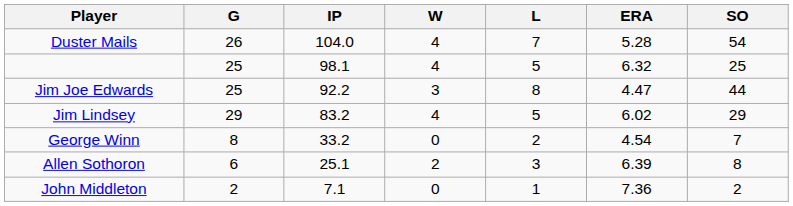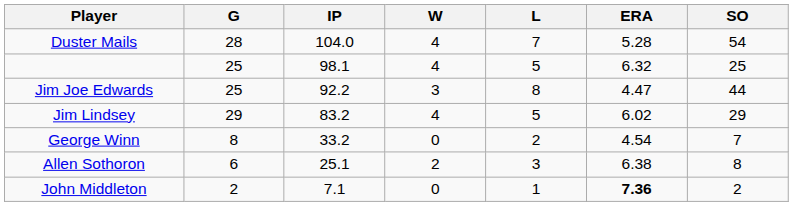 <table class="wikitable sortable">
 <tr>
 <th bgcolor="#DDDDFF" width="16%">Player</th>
 <th bgcolor="#DDDDFF" width="9%">G</th>
 <th bgcolor="#DDDDFF" width="9%">IP</th>
 <th bgcolor="#DDDDFF" width="9%">W</th>
 <th bgcolor="#DDDDFF" width="9%">L</th>
 <th bgcolor="#DDDDFF" width="9%">ERA</th>
 <th bgcolor="#DDDDFF" width="9%">SO</th>
 </tr>
 <tr align="center">
 <td><a href='#'>Duster Mails</a></td>
-<td>26</td>
+<td>28</td>
 <td>104.0</td>
 <td>4</td>
 <td>7</td>
 <td>5.28</td>
 <td>54</td>
 </tr>
 <tr align=center>
 <td></td>
 <td>25</td>
 <td>98.1</td>
 <td>4</td>
 <td>5</td>
 <td>6.32</td>
 <td>25</td>
 </tr>
 <tr align="center">
 <td><a href='#'>Jim Joe Edwards</a></td>
 <td>25</td>
 <td>92.2</td>
 <td>3</td>
 <td>8</td>
 <td>4.47</td>
 <td>44</td>
 </tr>
 <tr align=center>
 <td><a href='#'>Jim Lindsey</a></td>
 <td>29</td>
 <td>83.2</td>
 <td>4</td>
 <td>5</td>
 <td>6.02</td>
 <td>29</td>
 </tr>
 <tr align=center>
 <td><a href='#'>George Winn</a></td>
 <td>8</td>
 <td>33.2</td>
 <td>0</td>
 <td>2</td>
 <td>4.54</td>
 <td>7</td>
 </tr>
 <tr align=center>
 <td><a href='#'>Allen Sothoron</a></td>
 <td>6</td>
 <td>25.1</td>
 <td>2</td>
 <td>3</td>
-<td>6.39</td>
+<td>6.38</td>
 <td>8</td>
 </tr>
 <tr align=center>
 <td><a href='#'>John Middleton</a></td>
 <td>2</td>
 <td>7.1</td>
 <td>0</td>
 <td>1</td>
-<td>7.36</td>
+<td><strong>7.36</strong></td>
 <td>2</td>
 </tr>
 </table>
